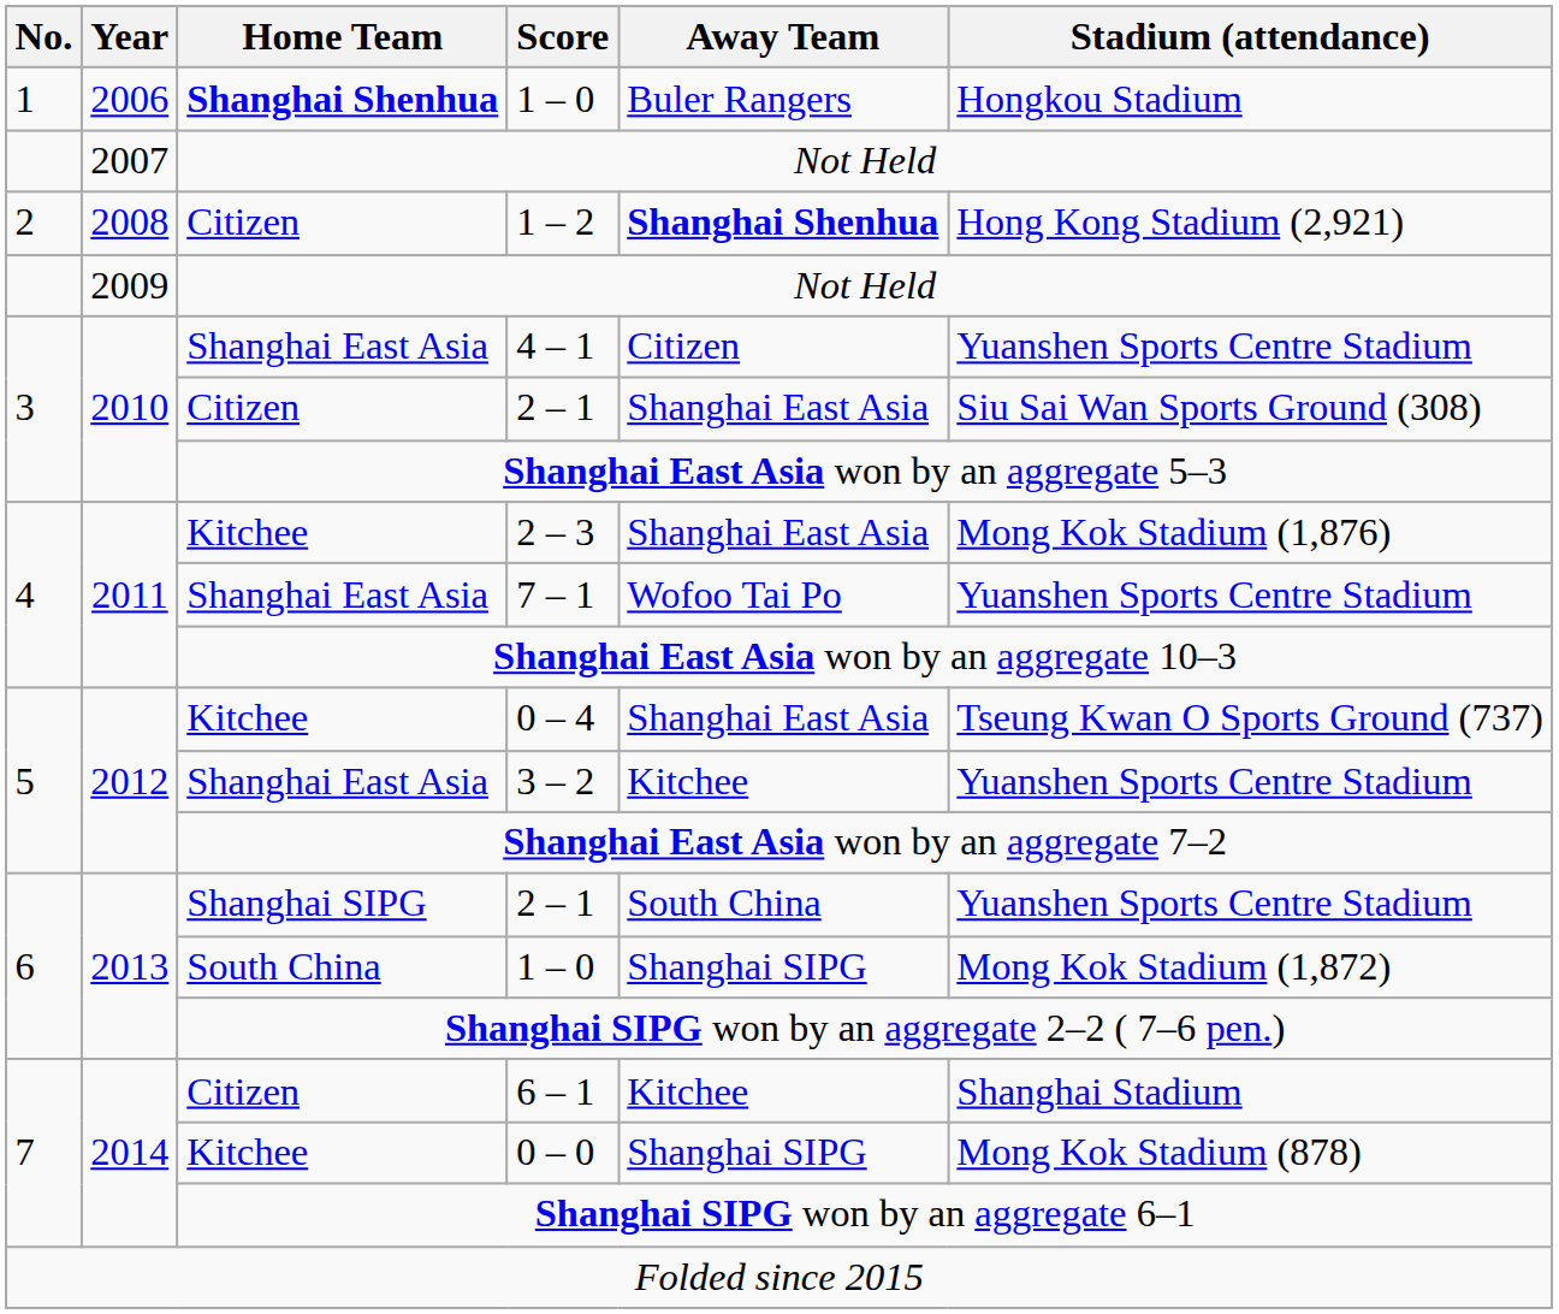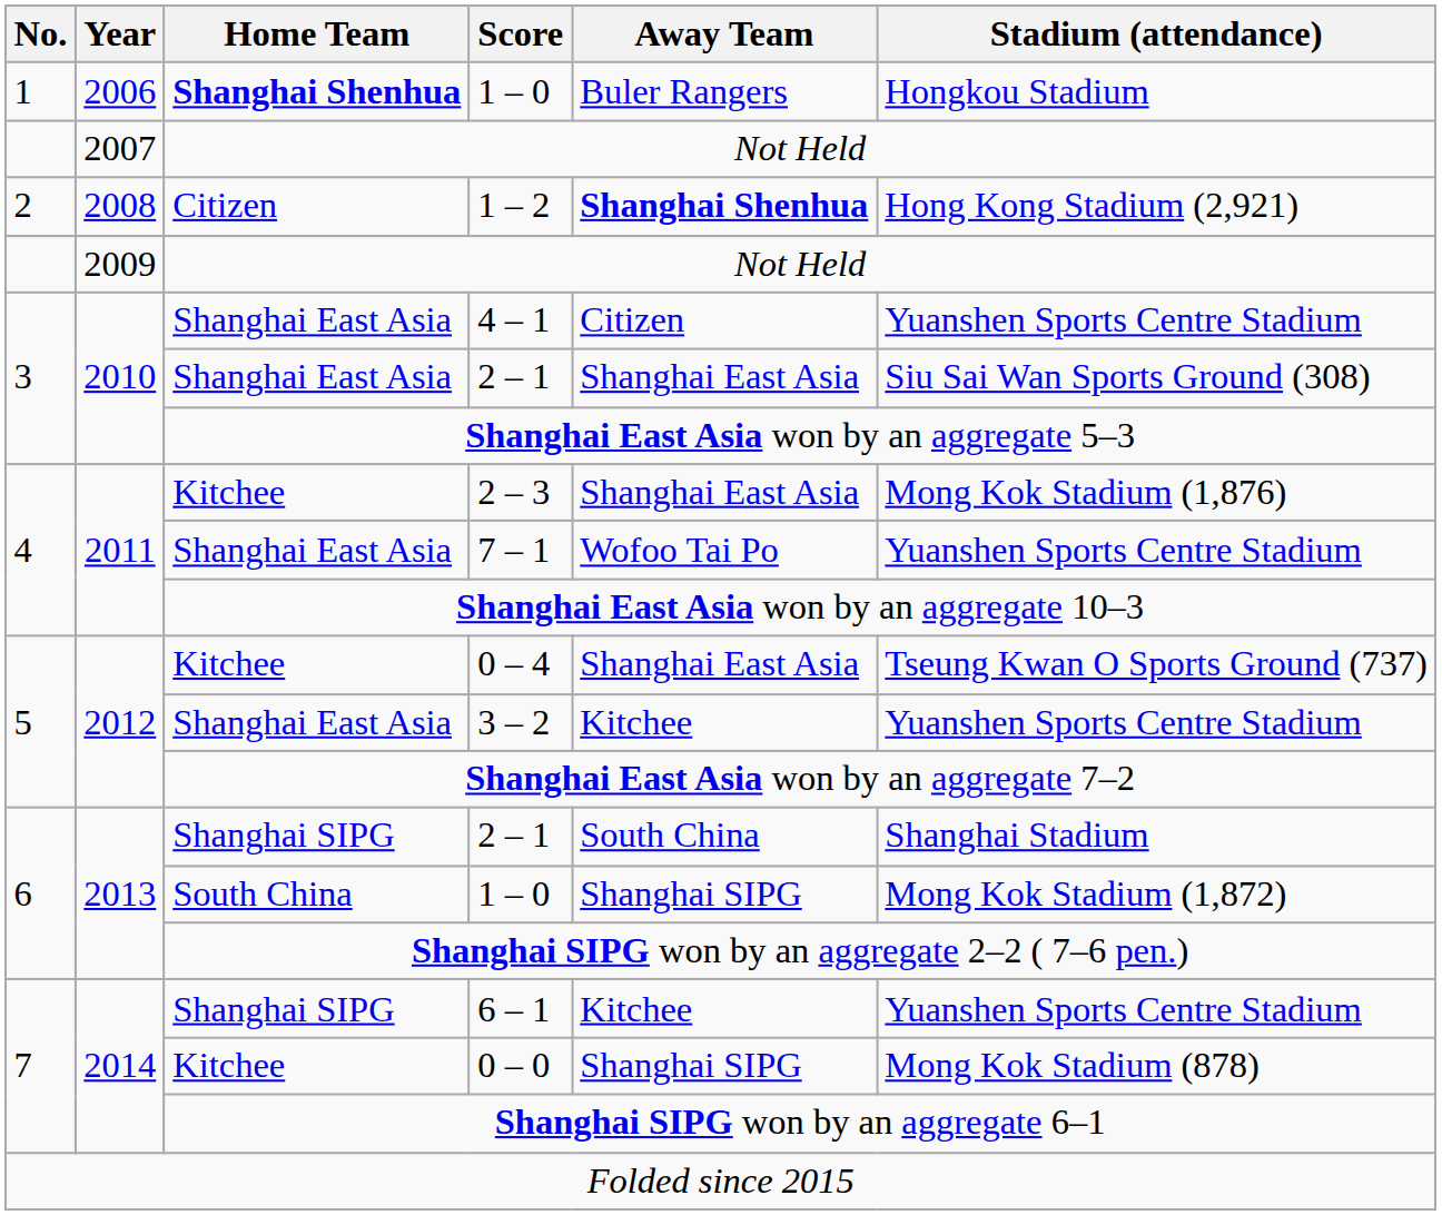 <table class="wikitable">
 <tr>
 <th>No.</th>
 <th>Year</th>
 <th>Home Team</th>
 <th>Score</th>
 <th>Away Team</th>
 <th>Stadium (attendance)</th>
 </tr>
 <tr>
 <td>1</td>
 <td><a href='#'>2006</a></td>
 <td><strong><a href='#'>Shanghai Shenhua</a></strong></td>
 <td>1 – 0</td>
 <td><a href='#'>Buler Rangers</a></td>
 <td><a href='#'>Hongkou Stadium</a></td>
 </tr>
 <tr>
 <td></td>
 <td>2007</td>
 <td colspan=5 align=center><em>Not Held</em></td>
 </tr>
 <tr>
 <td>2</td>
 <td><a href='#'>2008</a></td>
 <td><a href='#'>Citizen</a></td>
 <td>1 – 2</td>
 <td><strong><a href='#'>Shanghai Shenhua</a></strong></td>
 <td><a href='#'>Hong Kong Stadium</a> (2,921)</td>
 </tr>
 <tr>
 <td></td>
 <td>2009</td>
 <td colspan=5 align=center><em>Not Held</em></td>
 </tr>
 <tr>
 <td rowspan=3>3</td>
 <td rowspan=3 align=center><a href='#'>2010</a></td>
 <td><a href='#'>Shanghai East Asia</a></td>
 <td>4 – 1</td>
 <td><a href='#'>Citizen</a></td>
 <td><a href='#'>Yuanshen Sports Centre Stadium</a></td>
 </tr>
 <tr>
-<td><a href='#'>Citizen</a></td>
+<td><a href='#'>Shanghai East Asia</a></td>
 <td>2 – 1</td>
 <td><a href='#'>Shanghai East Asia</a></td>
 <td><a href='#'>Siu Sai Wan Sports Ground</a> (308)</td>
 </tr>
 <tr>
 <td style="text-align: center;" colspan=4><strong><a href='#'>Shanghai East Asia</a></strong> won by an <a href='#'>aggregate</a> 5–3</td>
 </tr>
 <tr>
 <td rowspan=3>4</td>
 <td rowspan=3 align=center><a href='#'>2011</a></td>
 <td><a href='#'>Kitchee</a></td>
 <td>2 – 3</td>
 <td><a href='#'>Shanghai East Asia</a></td>
 <td><a href='#'>Mong Kok Stadium</a> (1,876)</td>
 </tr>
 <tr>
 <td><a href='#'>Shanghai East Asia</a></td>
 <td>7 – 1</td>
 <td><a href='#'>Wofoo Tai Po</a></td>
 <td><a href='#'>Yuanshen Sports Centre Stadium</a></td>
 </tr>
 <tr>
 <td style="text-align: center;" colspan=4><strong><a href='#'>Shanghai East Asia</a></strong> won by an <a href='#'>aggregate</a> 10–3</td>
 </tr>
 <tr>
 <td rowspan=3>5</td>
 <td rowspan=3 align=center><a href='#'>2012</a></td>
 <td><a href='#'>Kitchee</a></td>
 <td>0 – 4</td>
 <td><a href='#'>Shanghai East Asia</a></td>
 <td><a href='#'>Tseung Kwan O Sports Ground</a> (737)</td>
 </tr>
 <tr>
 <td><a href='#'>Shanghai East Asia</a></td>
 <td>3 – 2</td>
 <td><a href='#'>Kitchee</a></td>
 <td><a href='#'>Yuanshen Sports Centre Stadium</a></td>
 </tr>
 <tr>
 <td style="text-align: center;" colspan=4><strong><a href='#'>Shanghai East Asia</a></strong> won by an <a href='#'>aggregate</a> 7–2</td>
 </tr>
 <tr>
 <td rowspan=3>6</td>
 <td rowspan=3 align=center><a href='#'>2013</a></td>
 <td><a href='#'>Shanghai SIPG</a></td>
 <td>2 – 1</td>
 <td><a href='#'>South China</a></td>
-<td><a href='#'>Yuanshen Sports Centre Stadium</a></td>
+<td><a href='#'>Shanghai Stadium</a></td>
 </tr>
 <tr>
 <td><a href='#'>South China</a></td>
 <td>1 – 0</td>
 <td><a href='#'>Shanghai SIPG</a></td>
 <td><a href='#'>Mong Kok Stadium</a> (1,872)</td>
 </tr>
 <tr>
 <td style="text-align: center;" colspan=4><strong><a href='#'>Shanghai SIPG</a></strong> won by an <a href='#'>aggregate</a> 2–2 ( 7–6 <a href='#'>pen.</a>)</td>
 </tr>
 <tr>
 <td rowspan=3>7</td>
 <td rowspan=3 align=center><a href='#'>2014</a></td>
-<td><a href='#'>Citizen</a></td>
+<td><a href='#'>Shanghai SIPG</a></td>
 <td>6 – 1</td>
 <td><a href='#'>Kitchee</a></td>
-<td><a href='#'>Shanghai Stadium</a></td>
+<td><a href='#'>Yuanshen Sports Centre Stadium</a></td>
 </tr>
 <tr>
 <td><a href='#'>Kitchee</a></td>
 <td>0 – 0</td>
 <td><a href='#'>Shanghai SIPG</a></td>
 <td><a href='#'>Mong Kok Stadium</a> (878)</td>
 </tr>
 <tr>
 <td style="text-align: center;" colspan=4><strong><a href='#'>Shanghai SIPG</a></strong> won by an <a href='#'>aggregate</a> 6–1</td>
 </tr>
 <tr>
 <td colspan=6 align=center><em>Folded since 2015</em></td>
 </tr>
 </table>
